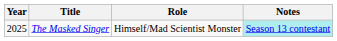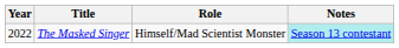 <table class="wikitable sortable">
 <tr>
 <th>Year</th>
 <th>Title</th>
 <th>Role</th>
 <th class="unsortable">Notes</th>
 </tr>
 <tr>
-<td>2025</td>
+<td>2022</td>
 <td><em><a href='#'>The Masked Singer</a></em></td>
 <td>Himself/Mad Scientist Monster</td>
 <td style="background: paleturquoise;"><a href='#'>Season 13 contestant</a></td>
 </tr>
 </table>
